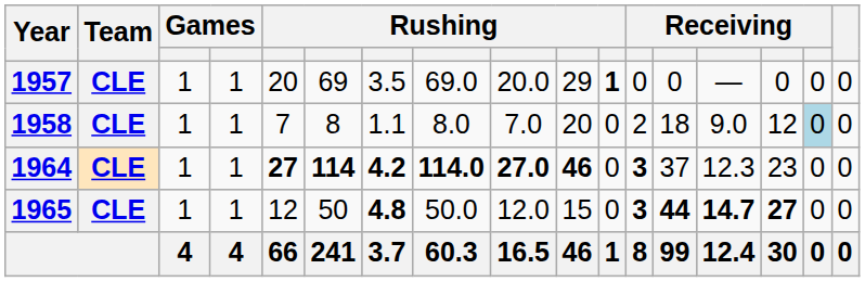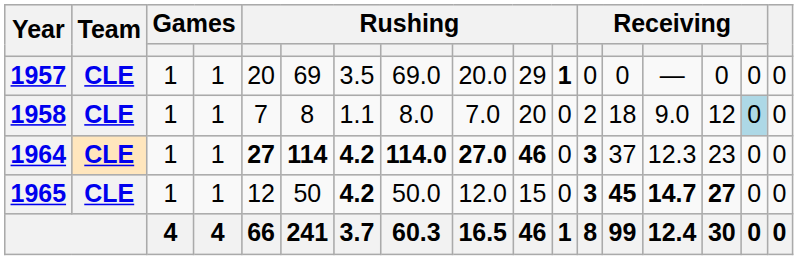 <table class="wikitable" style="text-align:center;">
 <tr>
 <th rowspan="2">Year</th>
 <th rowspan="2">Team</th>
 <th colspan="2">Games</th>
 <th colspan="7">Rushing</th>
 <th colspan="5">Receiving</th>
 <th rowspan="2"></th>
 </tr>
 <tr>
 <th></th>
 <th></th>
 <th></th>
 <th></th>
 <th></th>
 <th></th>
 <th></th>
 <th></th>
 <th></th>
 <th></th>
 <th></th>
 <th></th>
 <th></th>
 <th></th>
 </tr>
 <tr>
 <th><a href='#'>1957</a></th>
 <th><a href='#'>CLE</a></th>
 <td>1</td>
 <td>1</td>
 <td>20</td>
 <td>69</td>
 <td>3.5</td>
 <td>69.0</td>
 <td>20.0</td>
 <td>29</td>
 <td><strong>1</strong></td>
 <td>0</td>
 <td>0</td>
 <td>—</td>
 <td>0</td>
 <td>0</td>
 <td>0</td>
 </tr>
 <tr>
 <th><a href='#'>1958</a></th>
 <th><a href='#'>CLE</a></th>
 <td>1</td>
 <td>1</td>
 <td>7</td>
 <td>8</td>
 <td>1.1</td>
 <td>8.0</td>
 <td>7.0</td>
 <td>20</td>
 <td>0</td>
 <td>2</td>
 <td>18</td>
 <td>9.0</td>
 <td>12</td>
 <td style="background: lightblue;">0</td>
 <td>0</td>
 </tr>
 <tr>
 <th><a href='#'>1964</a></th>
 <th style="background:#ffe6bd;"><a href='#'>CLE</a></th>
 <td>1</td>
 <td>1</td>
 <td><strong>27</strong></td>
 <td><strong>114</strong></td>
 <td><strong>4.2</strong></td>
 <td><strong>114.0</strong></td>
 <td><strong>27.0</strong></td>
 <td><strong>46</strong></td>
 <td>0</td>
 <td><strong>3</strong></td>
 <td>37</td>
 <td>12.3</td>
 <td>23</td>
 <td>0</td>
 <td>0</td>
 </tr>
 <tr>
 <th><a href='#'>1965</a></th>
 <th><a href='#'>CLE</a></th>
 <td>1</td>
 <td>1</td>
 <td>12</td>
 <td>50</td>
-<td><strong>4.8</strong></td>
+<td><strong>4.2</strong></td>
 <td>50.0</td>
 <td>12.0</td>
 <td>15</td>
 <td>0</td>
 <td><strong>3</strong></td>
-<td><strong>44</strong></td>
+<td><strong>45</strong></td>
 <td><strong>14.7</strong></td>
 <td><strong>27</strong></td>
 <td>0</td>
 <td>0</td>
 </tr>
 <tr>
 <th colspan="2"></th>
 <th>4</th>
 <th>4</th>
 <th>66</th>
 <th>241</th>
 <th>3.7</th>
 <th>60.3</th>
 <th>16.5</th>
 <th>46</th>
 <th>1</th>
 <th>8</th>
 <th>99</th>
 <th>12.4</th>
 <th>30</th>
 <th>0</th>
 <th>0</th>
 </tr>
 </table>
